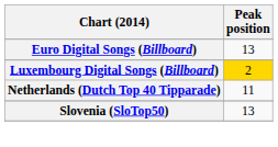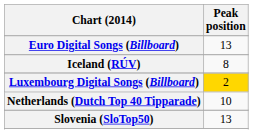 <table class="wikitable sortable plainrowheaders">
 <tr>
 <th>Chart (2014)</th>
 <th>Peak<br>position</th>
 </tr>
 <tr>
 </tr>
 <tr>
 </tr>
 <tr>
 </tr>
 <tr>
 </tr>
 <tr>
 <th scope="row"><a href='#'>Euro Digital Songs</a> (<em><a href='#'>Billboard</a></em>)</th>
 <td style="text-align:center;">13</td>
 </tr>
 <tr>
 </tr>
 <tr>
 </tr>
 <tr>
 </tr>
 <tr>
 </tr>
 <tr>
+<th scope="row">Iceland (<a href='#'>RÚV</a>)</th>
+<td style="text-align:center;">8</td>
+</tr>
+<tr>
 </tr>
 <tr>
 </tr>
 <tr>
 <th scope="row"><a href='#'>Luxembourg Digital Songs</a> (<em><a href='#'>Billboard</a></em>)</th>
 <td style="background: gold; text-align:center;">2</td>
 </tr>
 <tr>
 <th scope="row">Netherlands (<a href='#'>Dutch Top 40 Tipparade</a>)</th>
-<td style="text-align:center;">11</td>
+<td style="text-align:center;">10</td>
 </tr>
 <tr>
 </tr>
 <tr>
 </tr>
 <tr>
 <th scope="row">Slovenia (<a href='#'>SloTop50</a>)</th>
 <td align=center>13</td>
 </tr>
 <tr>
 </tr>
 <tr>
 </tr>
 <tr>
 </tr>
 <tr>
 </tr>
 <tr>
 </tr>
 </table>
